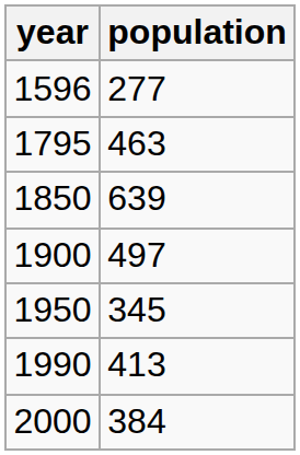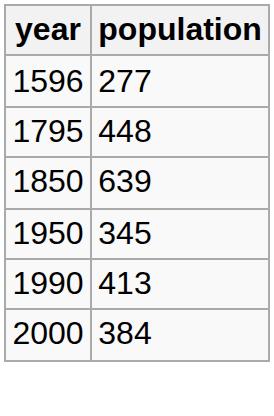 <table class="wikitable">
 <tr>
 <th>year</th>
 <th>population</th>
 </tr>
 <tr>
 <td>1596</td>
 <td>277</td>
 </tr>
 <tr>
 <td>1795</td>
-<td>463</td>
+<td>448</td>
 </tr>
 <tr>
 <td>1850</td>
 <td>639</td>
-</tr>
-<tr>
-<td>1900</td>
-<td>497</td>
 </tr>
 <tr>
 <td>1950</td>
 <td>345</td>
 </tr>
 <tr>
 <td>1990</td>
 <td>413</td>
 </tr>
 <tr>
 <td>2000</td>
 <td>384</td>
 </tr>
 <tr>
 </tr>
 </table>
